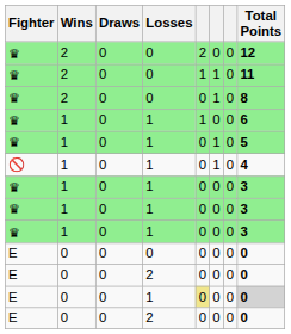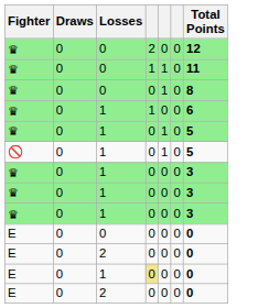 <table class="wikitable sortable">
 <tr>
 <th>Fighter</th>
-<th>Wins</th>
 <th>Draws</th>
 <th>Losses</th>
 <th></th>
 <th></th>
 <th></th>
 <th>Total<br> Points</th>
 </tr>
 <tr style="background:#90EE90;">
 <td>♛  </td>
-<td>2</td>
 <td>0</td>
 <td>0</td>
 <td>2</td>
 <td>0</td>
 <td>0</td>
 <td><strong>12</strong></td>
 </tr>
 <tr style="background:#90EE90;">
 <td>♛  </td>
-<td>2</td>
 <td>0</td>
 <td>0</td>
 <td>1</td>
 <td>1</td>
 <td>0</td>
 <td><strong>11</strong></td>
 </tr>
 <tr style="background:#90EE90;">
 <td>♛  </td>
-<td>2</td>
 <td>0</td>
 <td>0</td>
 <td>0</td>
 <td>1</td>
 <td>0</td>
 <td><strong>8</strong></td>
 </tr>
 <tr style="background:#90EE90;">
 <td>♛  </td>
-<td>1</td>
 <td>0</td>
 <td>1</td>
 <td>1</td>
 <td>0</td>
 <td>0</td>
 <td><strong>6</strong></td>
 </tr>
 <tr style="background:#90EE90;">
 <td>♛  </td>
-<td>1</td>
 <td>0</td>
 <td>1</td>
 <td>0</td>
 <td>1</td>
 <td>0</td>
 <td><strong>5</strong></td>
 </tr>
 <tr>
 <td>🚫  </td>
-<td>1</td>
 <td>0</td>
 <td>1</td>
 <td>0</td>
 <td>1</td>
 <td>0</td>
-<td><strong>4</strong></td>
+<td><strong>5</strong></td>
 </tr>
 <tr style="background:#90EE90;">
 <td>♛  </td>
-<td>1</td>
 <td>0</td>
 <td>1</td>
 <td>0</td>
 <td>0</td>
 <td>0</td>
 <td><strong>3</strong></td>
 </tr>
 <tr style="background:#90EE90;">
 <td>♛  </td>
-<td>1</td>
 <td>0</td>
 <td>1</td>
 <td>0</td>
 <td>0</td>
 <td>0</td>
 <td><strong>3</strong></td>
 </tr>
 <tr style="background:#90EE90;">
 <td>♛  </td>
-<td>1</td>
 <td>0</td>
 <td>1</td>
 <td>0</td>
 <td>0</td>
 <td>0</td>
 <td><strong>3</strong></td>
 </tr>
 <tr>
 <td>E  </td>
 <td>0</td>
 <td>0</td>
 <td>0</td>
 <td>0</td>
 <td>0</td>
-<td>0</td>
 <td><strong>0</strong></td>
 </tr>
 <tr>
 <td>E  </td>
-<td>0</td>
 <td>0</td>
 <td>2</td>
 <td>0</td>
 <td>0</td>
 <td>0</td>
 <td><strong>0</strong></td>
 </tr>
 <tr>
 <td>E  </td>
 <td>0</td>
-<td>0</td>
 <td>1</td>
 <td style="background: khaki;">0</td>
 <td>0</td>
 <td>0</td>
-<td style="background: lightgrey;"><strong>0</strong></td>
+<td><strong>0</strong></td>
 </tr>
 <tr>
 <td>E  </td>
-<td>0</td>
 <td>0</td>
 <td>2</td>
 <td>0</td>
 <td>0</td>
 <td>0</td>
 <td><strong>0</strong></td>
 </tr>
 </table>
